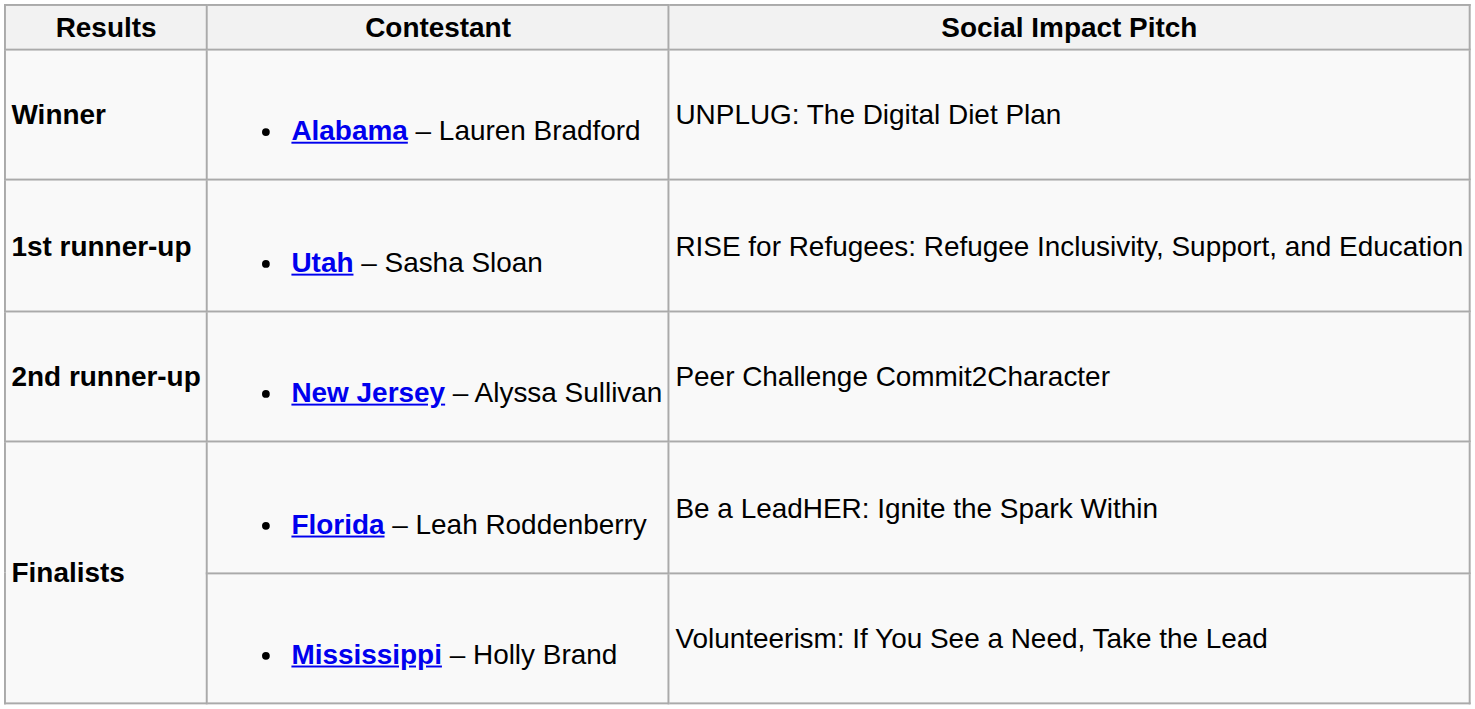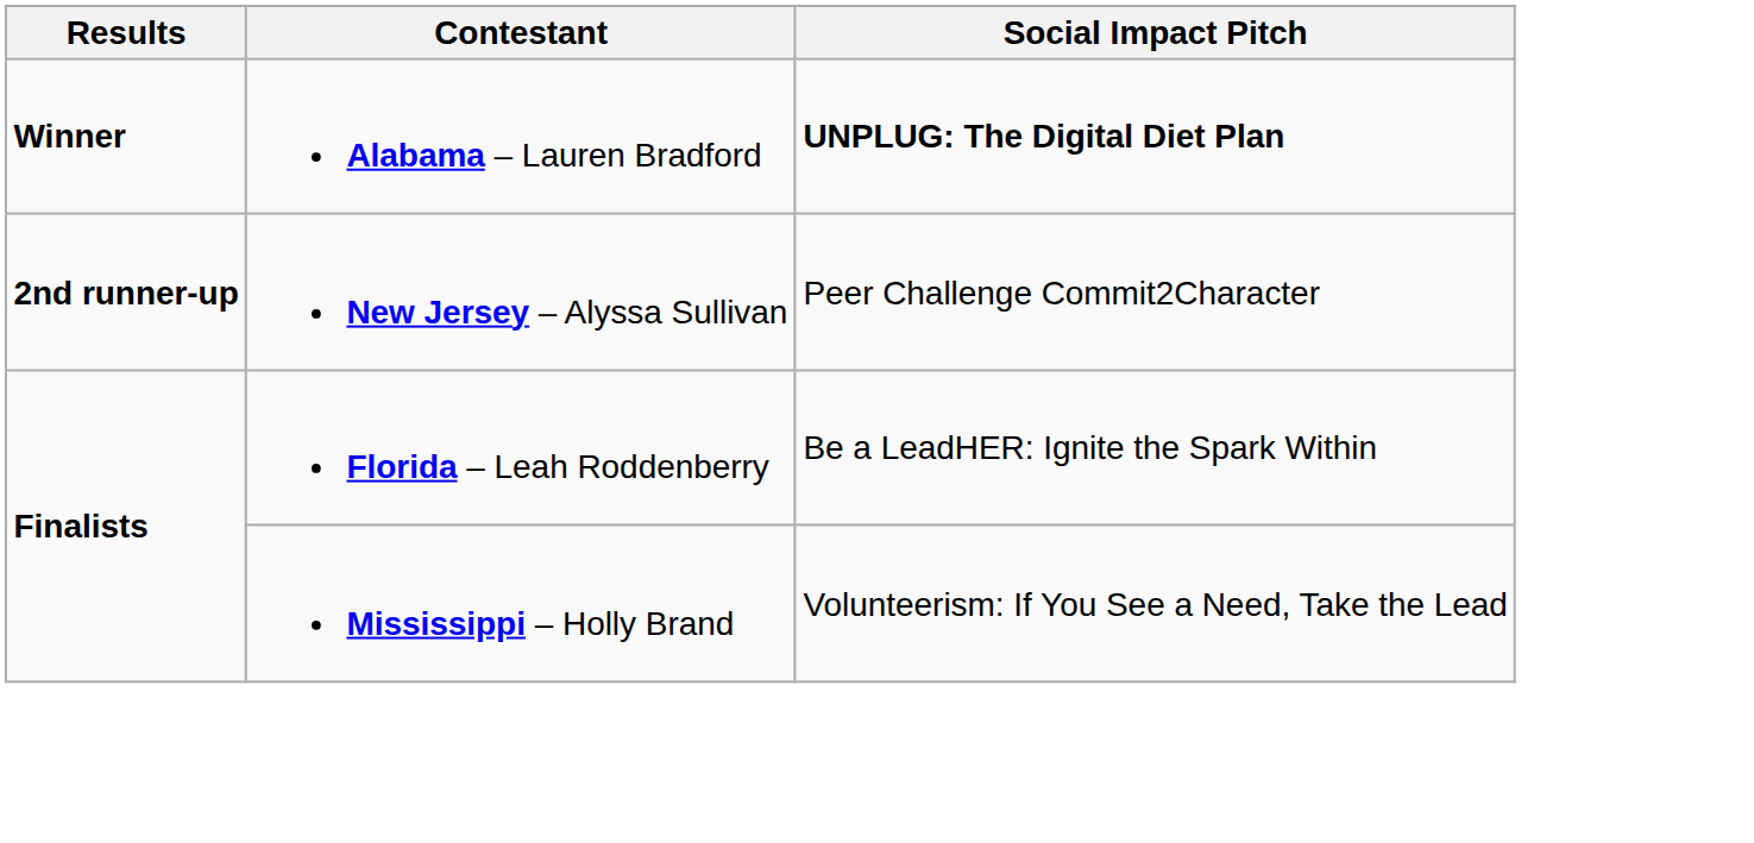 <table class="wikitable" style="font-size:90%;">
 <tr>
 <th>Results</th>
 <th>Contestant</th>
 <th>Social Impact Pitch</th>
 </tr>
 <tr>
 <td><strong>Winner</strong></td>
 <td><br><ul><li> <strong><a href='#'>Alabama</a></strong> – Lauren Bradford</li></ul></td>
-<td>UNPLUG: The Digital Diet Plan</td>
-</tr>
-<tr>
-<td><strong>1st runner-up</strong></td>
-<td><br><ul><li> <strong><a href='#'>Utah</a></strong> – Sasha Sloan</li></ul></td>
-<td>RISE for Refugees: Refugee Inclusivity, Support, and Education</td>
+<td><strong>UNPLUG: The Digital Diet Plan</strong></td>
 </tr>
 <tr>
 <td><strong>2nd runner-up</strong></td>
 <td><br><ul><li> <strong><a href='#'>New Jersey</a></strong> – Alyssa Sullivan</li></ul></td>
 <td>Peer Challenge Commit2Character</td>
 </tr>
 <tr>
 <td rowspan=2><strong>Finalists</strong></td>
 <td><br><ul><li> <strong><a href='#'>Florida</a></strong> – Leah Roddenberry</li></ul></td>
 <td>Be a LeadHER: Ignite the Spark Within</td>
 </tr>
 <tr>
 <td><br><ul><li> <strong><a href='#'>Mississippi</a></strong> – Holly Brand</li></ul></td>
 <td>Volunteerism: If You See a Need, Take the Lead</td>
 </tr>
 </table>
